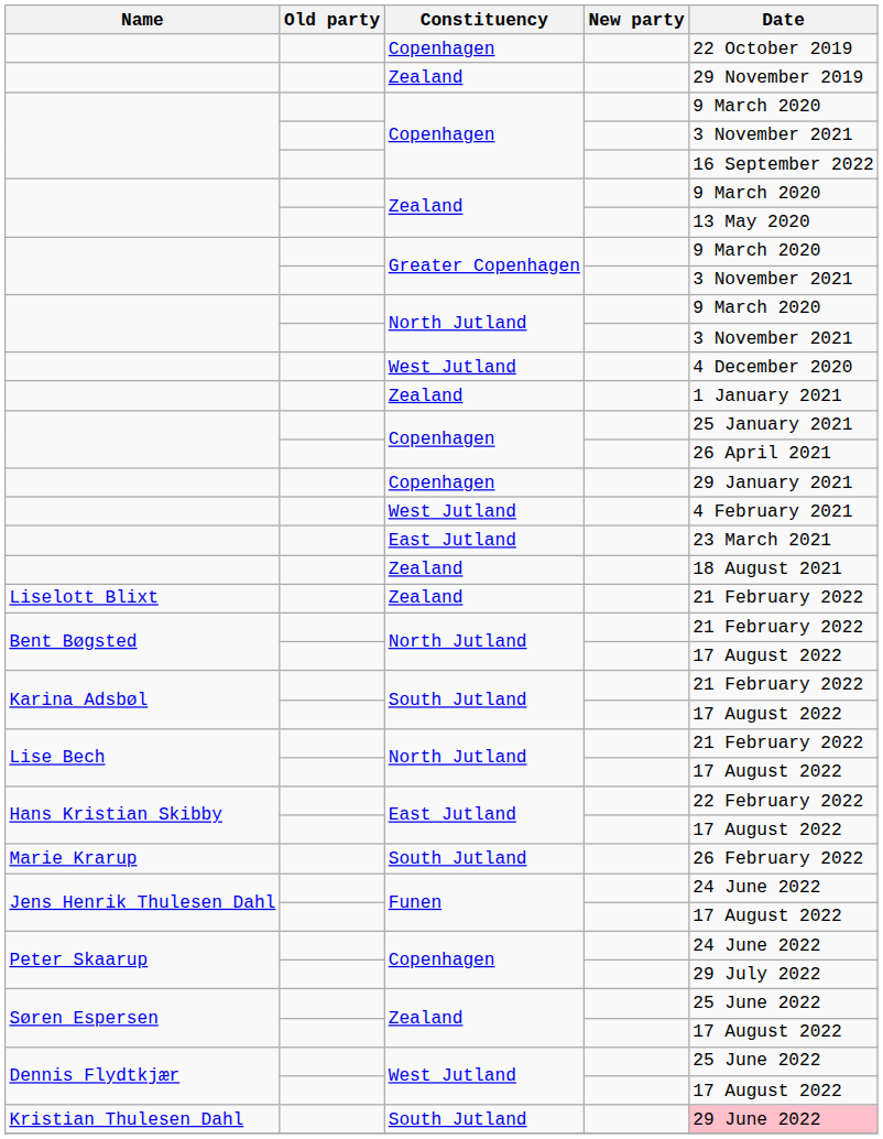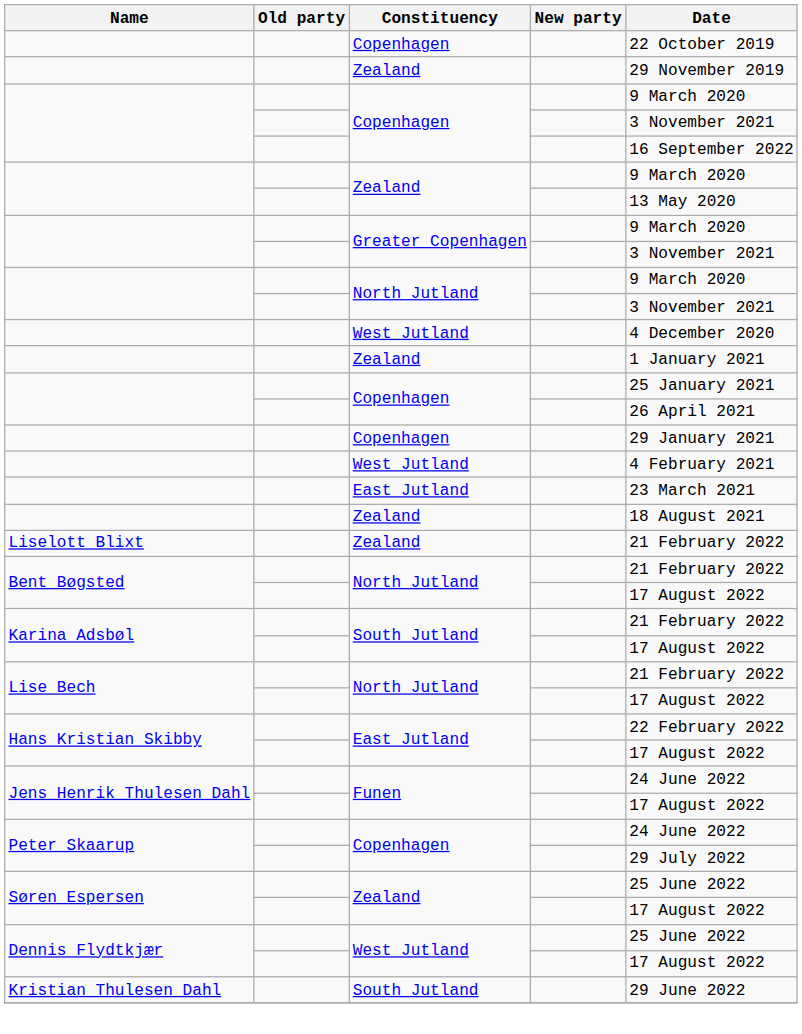 <table class="wikitable sortable">
 <tr>
 <th>Name</th>
 <th>Old party</th>
 <th>Constituency</th>
 <th>New party</th>
 <th>Date</th>
 </tr>
 <tr>
 <td></td>
 <td data-sort-value="I" style="text-align: left;"></td>
 <td><a href='#'>Copenhagen</a></td>
 <td data-sort-value="ZZZZ" style="text-align: left;"></td>
 <td>22 October 2019</td>
 </tr>
 <tr>
 <td></td>
 <td data-sort-value="V" style="text-align: left;"></td>
 <td><a href='#'>Zealand</a></td>
 <td data-sort-value="C" style="text-align: left;"></td>
 <td>29 November 2019</td>
 </tr>
 <tr>
 <td rowspan=3></td>
 <td data-sort-value="ZB" style="text-align: left;"></td>
 <td rowspan=3><a href='#'>Copenhagen</a></td>
 <td data-sort-value="ZZZZ" style="text-align: left;"></td>
 <td>9 March 2020</td>
 </tr>
 <tr>
 <td data-sort-value="ZZZZ" style="text-align: left;"></td>
 <td data-sort-value="Q" style="text-align: left;"></td>
 <td>3 November 2021</td>
 </tr>
 <tr>
 <td data-sort-value="Q" style="text-align: left;"></td>
 <td data-sort-value="ZB" style="text-align: left;"></td>
 <td>16 September 2022</td>
 </tr>
 <tr>
 <td rowspan=2></td>
 <td data-sort-value="ZB" style="text-align: left;"></td>
 <td rowspan=2><a href='#'>Zealand</a></td>
 <td data-sort-value="ZZZZ" style="text-align: left;"></td>
 <td>9 March 2020</td>
 </tr>
 <tr>
 <td data-sort-value="ZZZZ" style="text-align: left;"></td>
 <td data-sort-value="F" style="text-align: left;"></td>
 <td>13 May 2020</td>
 </tr>
 <tr>
 <td rowspan=2></td>
 <td data-sort-value="ZB" style="text-align: left;"></td>
 <td rowspan=2><a href='#'>Greater Copenhagen</a></td>
 <td data-sort-value="ZZZZ" style="text-align: left;"></td>
 <td>9 March 2020</td>
 </tr>
 <tr>
 <td data-sort-value="ZZZZ" style="text-align: left;"></td>
 <td data-sort-value="Q" style="text-align: left;"></td>
 <td>3 November 2021</td>
 </tr>
 <tr>
 <td rowspan=2></td>
 <td data-sort-value="ZB" style="text-align: left;"></td>
 <td rowspan=2><a href='#'>North Jutland</a></td>
 <td data-sort-value="ZZZZ" style="text-align: left;"></td>
 <td>9 March 2020</td>
 </tr>
 <tr>
 <td data-sort-value="ZZZZ" style="text-align: left;"></td>
 <td data-sort-value="Q" style="text-align: left;"></td>
 <td>3 November 2021</td>
 </tr>
 <tr>
 <td></td>
 <td data-sort-value="C" style="text-align: left;"></td>
 <td><a href='#'>West Jutland</a></td>
 <td data-sort-value="ZZZZ" style="text-align: left;"></td>
 <td>4 December 2020</td>
 </tr>
 <tr>
 <td></td>
 <td data-sort-value="V" style="text-align: left;"></td>
 <td><a href='#'>Zealand</a></td>
 <td data-sort-value="ZZZZ" style="text-align: left;"></td>
 <td>1 January 2021</td>
 </tr>
 <tr>
 <td rowspan=2></td>
 <td data-sort-value="B" style="text-align: left;"></td>
 <td rowspan=2><a href='#'>Copenhagen</a></td>
 <td data-sort-value="ZZZZ" style="text-align: left;"></td>
 <td>25 January 2021</td>
 </tr>
 <tr>
 <td data-sort-value="ZZZZ" style="text-align: left;"></td>
 <td data-sort-value="K" style="text-align: left;"></td>
 <td>26 April 2021</td>
 </tr>
 <tr>
 <td></td>
 <td data-sort-value="B" style="text-align: left;"></td>
 <td><a href='#'>Copenhagen</a></td>
 <td data-sort-value="A" style="text-align: left;"></td>
 <td>29 January 2021</td>
 </tr>
 <tr>
 <td></td>
 <td data-sort-value="V" style="text-align: left;"></td>
 <td><a href='#'>West Jutland</a></td>
 <td data-sort-value="ZZZZ" style="text-align: left;"></td>
 <td>4 February 2021</td>
 </tr>
 <tr>
 <td></td>
 <td data-sort-value="V" style="text-align: left;"></td>
 <td><a href='#'>East Jutland</a></td>
 <td data-sort-value="C" style="text-align: left;"></td>
 <td>23 March 2021</td>
 </tr>
 <tr>
 <td></td>
 <td data-sort-value="C" style="text-align: left;"></td>
 <td><a href='#'>Zealand</a></td>
 <td data-sort-value="ZZZZ" style="text-align: left;"></td>
 <td>18 August 2021</td>
 </tr>
 <tr>
 <td><a href='#'>Liselott Blixt</a></td>
 <td data-sort-value="O" style="text-align: left;"></td>
 <td><a href='#'>Zealand</a></td>
 <td data-sort-value="ZZZZ" style="text-align: left;"></td>
 <td>21 February 2022</td>
 </tr>
 <tr>
 <td rowspan=2><a href='#'>Bent Bøgsted</a></td>
 <td data-sort-value="O" style="text-align: left;"></td>
 <td rowspan=2><a href='#'>North Jutland</a></td>
 <td data-sort-value="ZZZZ" style="text-align: left;"></td>
 <td>21 February 2022</td>
 </tr>
 <tr>
 <td data-sort-value="ZZZZ" style="text-align: left;"></td>
 <td data-sort-value="Æ" style="text-align: left;"></td>
 <td>17 August 2022</td>
 </tr>
 <tr>
 <td rowspan=2><a href='#'>Karina Adsbøl</a></td>
 <td data-sort-value="O" style="text-align: left;"></td>
 <td rowspan=2><a href='#'>South Jutland</a></td>
 <td data-sort-value="ZZZZ" style="text-align: left;"></td>
 <td>21 February 2022</td>
 </tr>
 <tr>
 <td data-sort-value="ZZZZ" style="text-align: left;"></td>
 <td data-sort-value="Æ" style="text-align: left;"></td>
 <td>17 August 2022</td>
 </tr>
 <tr>
 <td rowspan=2><a href='#'>Lise Bech</a></td>
 <td data-sort-value="O" style="text-align: left;"></td>
 <td rowspan=2><a href='#'>North Jutland</a></td>
 <td data-sort-value="ZZZZ" style="text-align: left;"></td>
 <td>21 February 2022</td>
 </tr>
 <tr>
 <td data-sort-value="ZZZZ" style="text-align: left;"></td>
 <td data-sort-value="Æ" style="text-align: left;"></td>
 <td>17 August 2022</td>
 </tr>
 <tr>
 <td rowspan=2><a href='#'>Hans Kristian Skibby</a></td>
 <td data-sort-value="O" style="text-align: left;"></td>
 <td rowspan=2><a href='#'>East Jutland</a></td>
 <td data-sort-value="ZZZZ" style="text-align: left;"></td>
 <td>22 February 2022</td>
 </tr>
 <tr>
 <td data-sort-value="ZZZZ" style="text-align: left;"></td>
 <td data-sort-value="Æ" style="text-align: left;"></td>
 <td>17 August 2022</td>
 </tr>
 <tr>
-<td><a href='#'>Marie Krarup</a></td>
-<td></td>
-<td><a href='#'>South Jutland</a></td>
-<td></td>
-<td>26 February 2022</td>
-</tr>
-<tr>
 <td rowspan=2><a href='#'>Jens Henrik Thulesen Dahl</a></td>
 <td></td>
 <td rowspan=2><a href='#'>Funen</a></td>
 <td></td>
 <td>24 June 2022</td>
 </tr>
 <tr>
 <td data-sort-value="ZZZZ" style="text-align: left;"></td>
 <td data-sort-value="Æ" style="text-align: left;"></td>
 <td>17 August 2022</td>
 </tr>
 <tr>
 <td rowspan=2><a href='#'>Peter Skaarup</a></td>
 <td></td>
 <td rowspan=2><a href='#'>Copenhagen</a></td>
 <td></td>
 <td>24 June 2022</td>
 </tr>
 <tr>
 <td data-sort-value="ZZZZ" style="text-align: left;"></td>
 <td data-sort-value="Æ" style="text-align: left;"></td>
 <td>29 July 2022</td>
 </tr>
 <tr>
 <td rowspan=2><a href='#'>Søren Espersen</a></td>
 <td></td>
 <td rowspan=2><a href='#'>Zealand</a></td>
 <td></td>
 <td>25 June 2022</td>
 </tr>
 <tr>
 <td data-sort-value="ZZZZ" style="text-align: left;"></td>
 <td data-sort-value="Æ" style="text-align: left;"></td>
 <td>17 August 2022</td>
 </tr>
 <tr>
 <td rowspan=2><a href='#'>Dennis Flydtkjær</a></td>
 <td></td>
 <td rowspan=2><a href='#'>West Jutland</a></td>
 <td></td>
 <td>25 June 2022</td>
 </tr>
 <tr>
 <td data-sort-value="ZZZZ" style="text-align: left;"></td>
 <td data-sort-value="Æ" style="text-align: left;"></td>
 <td>17 August 2022</td>
 </tr>
 <tr>
 <td><a href='#'>Kristian Thulesen Dahl</a></td>
 <td></td>
 <td><a href='#'>South Jutland</a></td>
 <td></td>
-<td style="background: pink;">29 June 2022</td>
+<td>29 June 2022</td>
 </tr>
 <tr>
 </tr>
 </table>
